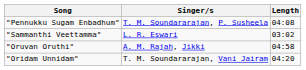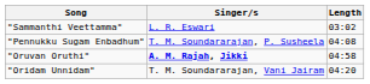 <table class="wikitable" style="font-size:95%;">
 <tr>
 <th>Song</th>
 <th>Singer/s</th>
 <th>Length</th>
 </tr>
 <tr>
+<td>"Sammanthi Veettamma"</td>
+<td><a href='#'>L. R. Eswari</a></td>
+<td>03:02</td>
+</tr>
+<tr>
 <td>"Pennukku Sugam Enbadhum"</td>
 <td><a href='#'>T. M. Soundararajan</a>, <a href='#'>P. Susheela</a></td>
 <td>04:08</td>
 </tr>
 <tr>
-<td>"Sammanthi Veettamma"</td>
-<td><a href='#'>L. R. Eswari</a></td>
-<td>03:02</td>
-</tr>
-<tr>
 <td>"Oruvan Oruthi"</td>
-<td><a href='#'>A. M. Rajah</a>, <a href='#'>Jikki</a></td>
+<td><strong><a href='#'>A. M. Rajah</a>, <a href='#'>Jikki</a></strong></td>
 <td>04:58</td>
 </tr>
 <tr>
 <td>"Oridam Unnidam"</td>
 <td>T. M. Soundararajan, <a href='#'>Vani Jairam</a></td>
 <td>04:20</td>
 </tr>
 </table>
